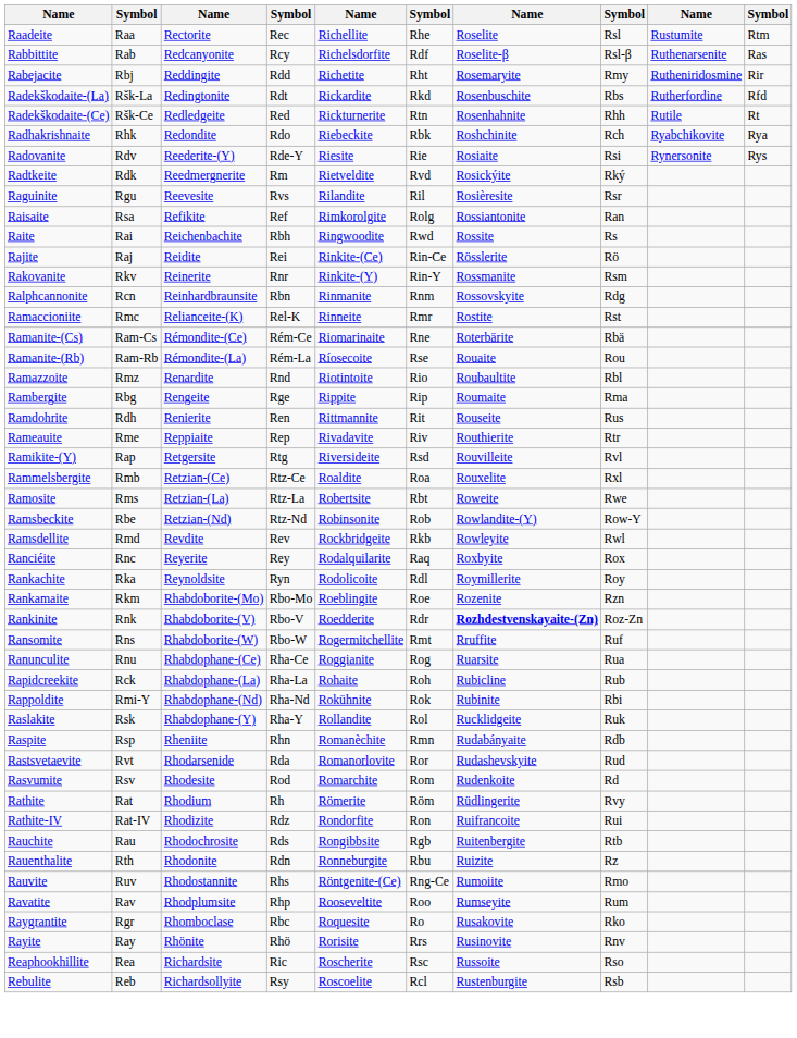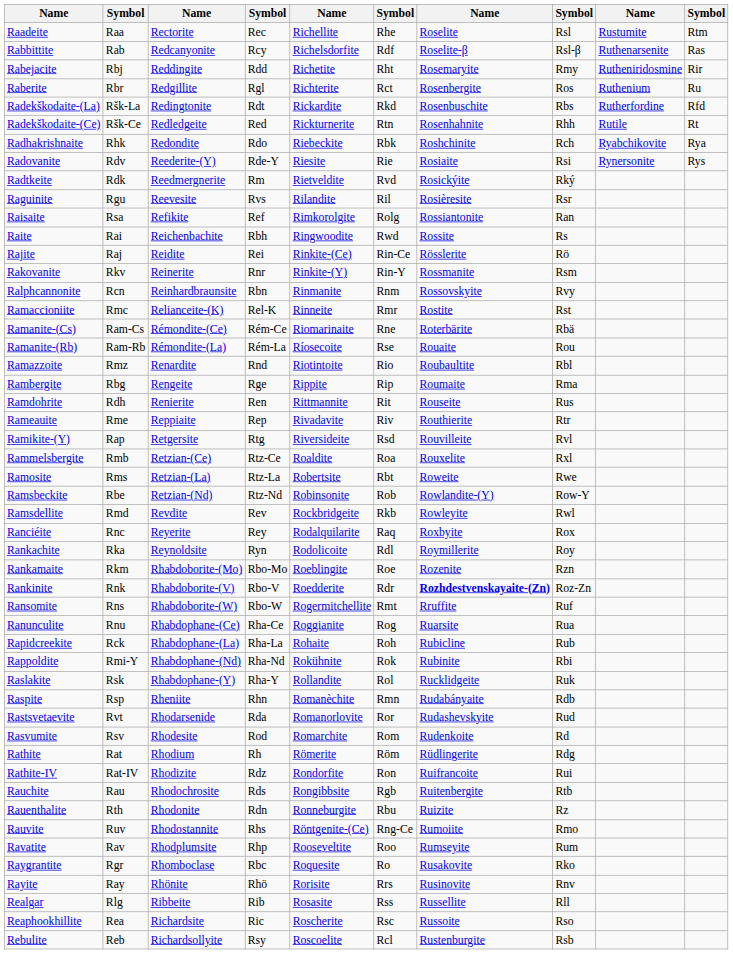 <table class="wikitable">
 <tr>
 <th>Name</th>
 <th>Symbol</th>
 <th>Name</th>
 <th>Symbol</th>
 <th>Name</th>
 <th>Symbol</th>
 <th>Name</th>
 <th>Symbol</th>
 <th>Name</th>
 <th>Symbol</th>
 </tr>
 <tr>
 <td><a href='#'>Raadeite</a></td>
 <td>Raa</td>
 <td><a href='#'>Rectorite</a></td>
 <td>Rec</td>
 <td><a href='#'>Richellite</a></td>
 <td>Rhe</td>
 <td><a href='#'>Roselite</a></td>
 <td>Rsl</td>
 <td><a href='#'>Rustumite</a></td>
 <td>Rtm</td>
 </tr>
 <tr>
 <td><a href='#'>Rabbittite</a></td>
 <td>Rab</td>
 <td><a href='#'>Redcanyonite</a></td>
 <td>Rcy</td>
 <td><a href='#'>Richelsdorfite</a></td>
 <td>Rdf</td>
 <td><a href='#'>Roselite-β</a></td>
 <td>Rsl-β</td>
 <td><a href='#'>Ruthenarsenite</a></td>
 <td>Ras</td>
 </tr>
 <tr>
 <td><a href='#'>Rabejacite</a></td>
 <td>Rbj</td>
 <td><a href='#'>Reddingite</a></td>
 <td>Rdd</td>
 <td><a href='#'>Richetite</a></td>
 <td>Rht</td>
 <td><a href='#'>Rosemaryite</a></td>
 <td>Rmy</td>
 <td><a href='#'>Rutheniridosmine</a></td>
 <td>Rir</td>
+</tr>
+<tr>
+<td><a href='#'>Raberite</a></td>
+<td>Rbr</td>
+<td><a href='#'>Redgillite</a></td>
+<td>Rgl</td>
+<td><a href='#'>Richterite</a></td>
+<td>Rct</td>
+<td><a href='#'>Rosenbergite</a></td>
+<td>Ros</td>
+<td><a href='#'>Ruthenium</a></td>
+<td>Ru</td>
 </tr>
 <tr>
 <td><a href='#'>Radekškodaite-(La)</a></td>
 <td>Ršk-La</td>
 <td><a href='#'>Redingtonite</a></td>
 <td>Rdt</td>
 <td><a href='#'>Rickardite</a></td>
 <td>Rkd</td>
 <td><a href='#'>Rosenbuschite</a></td>
 <td>Rbs</td>
 <td><a href='#'>Rutherfordine</a></td>
 <td>Rfd</td>
 </tr>
 <tr>
 <td><a href='#'>Radekškodaite-(Ce)</a></td>
 <td>Ršk-Ce</td>
 <td><a href='#'>Redledgeite</a></td>
 <td>Red</td>
 <td><a href='#'>Rickturnerite</a></td>
 <td>Rtn</td>
 <td><a href='#'>Rosenhahnite</a></td>
 <td>Rhh</td>
 <td><a href='#'>Rutile</a></td>
 <td>Rt</td>
 </tr>
 <tr>
 <td><a href='#'>Radhakrishnaite</a></td>
 <td>Rhk</td>
 <td><a href='#'>Redondite</a></td>
 <td>Rdo</td>
 <td><a href='#'>Riebeckite</a></td>
 <td>Rbk</td>
 <td><a href='#'>Roshchinite</a></td>
 <td>Rch</td>
 <td><a href='#'>Ryabchikovite</a></td>
 <td>Rya</td>
 </tr>
 <tr>
 <td><a href='#'>Radovanite</a></td>
 <td>Rdv</td>
 <td><a href='#'>Reederite-(Y)</a></td>
 <td>Rde-Y</td>
 <td><a href='#'>Riesite</a></td>
 <td>Rie</td>
 <td><a href='#'>Rosiaite</a></td>
 <td>Rsi</td>
 <td><a href='#'>Rynersonite</a></td>
 <td>Rys</td>
 </tr>
 <tr>
 <td><a href='#'>Radtkeite</a></td>
 <td>Rdk</td>
 <td><a href='#'>Reedmergnerite</a></td>
 <td>Rm</td>
 <td><a href='#'>Rietveldite</a></td>
 <td>Rvd</td>
 <td><a href='#'>Rosickýite</a></td>
 <td>Rký</td>
 <td></td>
 <td></td>
 </tr>
 <tr>
 <td><a href='#'>Raguinite</a></td>
 <td>Rgu</td>
 <td><a href='#'>Reevesite</a></td>
 <td>Rvs</td>
 <td><a href='#'>Rilandite</a></td>
 <td>Ril</td>
 <td><a href='#'>Rosièresite</a></td>
 <td>Rsr</td>
 <td></td>
 <td></td>
 </tr>
 <tr>
 <td><a href='#'>Raisaite</a></td>
 <td>Rsa</td>
 <td><a href='#'>Refikite</a></td>
 <td>Ref</td>
 <td><a href='#'>Rimkorolgite</a></td>
 <td>Rolg</td>
 <td><a href='#'>Rossiantonite</a></td>
 <td>Ran</td>
 <td></td>
 <td></td>
 </tr>
 <tr>
 <td><a href='#'>Raite</a></td>
 <td>Rai</td>
 <td><a href='#'>Reichenbachite</a></td>
 <td>Rbh</td>
 <td><a href='#'>Ringwoodite</a></td>
 <td>Rwd</td>
 <td><a href='#'>Rossite</a></td>
 <td>Rs</td>
 <td></td>
 <td></td>
 </tr>
 <tr>
 <td><a href='#'>Rajite</a></td>
 <td>Raj</td>
 <td><a href='#'>Reidite</a></td>
 <td>Rei</td>
 <td><a href='#'>Rinkite-(Ce)</a></td>
 <td>Rin-Ce</td>
 <td><a href='#'>Rösslerite</a></td>
 <td>Rö</td>
 <td></td>
 <td></td>
 </tr>
 <tr>
 <td><a href='#'>Rakovanite</a></td>
 <td>Rkv</td>
 <td><a href='#'>Reinerite</a></td>
 <td>Rnr</td>
 <td><a href='#'>Rinkite-(Y)</a></td>
 <td>Rin-Y</td>
 <td><a href='#'>Rossmanite</a></td>
 <td>Rsm</td>
 <td></td>
 <td></td>
 </tr>
 <tr>
 <td><a href='#'>Ralphcannonite</a></td>
 <td>Rcn</td>
 <td><a href='#'>Reinhardbraunsite</a></td>
 <td>Rbn</td>
 <td><a href='#'>Rinmanite</a></td>
 <td>Rnm</td>
 <td><a href='#'>Rossovskyite</a></td>
-<td>Rdg</td>
+<td>Rvy</td>
 <td></td>
 <td></td>
 </tr>
 <tr>
 <td><a href='#'>Ramaccioniite</a></td>
 <td>Rmc</td>
 <td><a href='#'>Relianceite-(K)</a></td>
 <td>Rel-K</td>
 <td><a href='#'>Rinneite</a></td>
 <td>Rmr</td>
 <td><a href='#'>Rostite</a></td>
 <td>Rst</td>
 <td></td>
 <td></td>
 </tr>
 <tr>
 <td><a href='#'>Ramanite-(Cs)</a></td>
 <td>Ram-Cs</td>
 <td><a href='#'>Rémondite-(Ce)</a></td>
 <td>Rém-Ce</td>
 <td><a href='#'>Riomarinaite</a></td>
 <td>Rne</td>
 <td><a href='#'>Roterbärite</a></td>
 <td>Rbä</td>
 <td></td>
 <td></td>
 </tr>
 <tr>
 <td><a href='#'>Ramanite-(Rb)</a></td>
 <td>Ram-Rb</td>
 <td><a href='#'>Rémondite-(La)</a></td>
 <td>Rém-La</td>
 <td><a href='#'>Ríosecoite</a></td>
 <td>Rse</td>
 <td><a href='#'>Rouaite</a></td>
 <td>Rou</td>
 <td></td>
 <td></td>
 </tr>
 <tr>
 <td><a href='#'>Ramazzoite</a></td>
 <td>Rmz</td>
 <td><a href='#'>Renardite</a></td>
 <td>Rnd</td>
 <td><a href='#'>Riotintoite</a></td>
 <td>Rio</td>
 <td><a href='#'>Roubaultite</a></td>
 <td>Rbl</td>
 <td></td>
 <td></td>
 </tr>
 <tr>
 <td><a href='#'>Rambergite</a></td>
 <td>Rbg</td>
 <td><a href='#'>Rengeite</a></td>
 <td>Rge</td>
 <td><a href='#'>Rippite</a></td>
 <td>Rip</td>
 <td><a href='#'>Roumaite</a></td>
 <td>Rma</td>
 <td></td>
 <td></td>
 </tr>
 <tr>
 <td><a href='#'>Ramdohrite</a></td>
 <td>Rdh</td>
 <td><a href='#'>Renierite</a></td>
 <td>Ren</td>
 <td><a href='#'>Rittmannite</a></td>
 <td>Rit</td>
 <td><a href='#'>Rouseite</a></td>
 <td>Rus</td>
 <td></td>
 <td></td>
 </tr>
 <tr>
 <td><a href='#'>Rameauite</a></td>
 <td>Rme</td>
 <td><a href='#'>Reppiaite</a></td>
 <td>Rep</td>
 <td><a href='#'>Rivadavite</a></td>
 <td>Riv</td>
 <td><a href='#'>Routhierite</a></td>
 <td>Rtr</td>
 <td></td>
 <td></td>
 </tr>
 <tr>
 <td><a href='#'>Ramikite-(Y)</a></td>
 <td>Rap</td>
 <td><a href='#'>Retgersite</a></td>
 <td>Rtg</td>
 <td><a href='#'>Riversideite</a></td>
 <td>Rsd</td>
 <td><a href='#'>Rouvilleite</a></td>
 <td>Rvl</td>
 <td></td>
 <td></td>
 </tr>
 <tr>
 <td><a href='#'>Rammelsbergite</a></td>
 <td>Rmb</td>
 <td><a href='#'>Retzian-(Ce)</a></td>
 <td>Rtz-Ce</td>
 <td><a href='#'>Roaldite</a></td>
 <td>Roa</td>
 <td><a href='#'>Rouxelite</a></td>
 <td>Rxl</td>
 <td></td>
 <td></td>
 </tr>
 <tr>
 <td><a href='#'>Ramosite</a></td>
 <td>Rms</td>
 <td><a href='#'>Retzian-(La)</a></td>
 <td>Rtz-La</td>
 <td><a href='#'>Robertsite</a></td>
 <td>Rbt</td>
 <td><a href='#'>Roweite</a></td>
 <td>Rwe</td>
 <td></td>
 <td></td>
 </tr>
 <tr>
 <td><a href='#'>Ramsbeckite</a></td>
 <td>Rbe</td>
 <td><a href='#'>Retzian-(Nd)</a></td>
 <td>Rtz-Nd</td>
 <td><a href='#'>Robinsonite</a></td>
 <td>Rob</td>
 <td><a href='#'>Rowlandite-(Y)</a></td>
 <td>Row-Y</td>
 <td></td>
 <td></td>
 </tr>
 <tr>
 <td><a href='#'>Ramsdellite</a></td>
 <td>Rmd</td>
 <td><a href='#'>Revdite</a></td>
 <td>Rev</td>
 <td><a href='#'>Rockbridgeite</a></td>
 <td>Rkb</td>
 <td><a href='#'>Rowleyite</a></td>
 <td>Rwl</td>
 <td></td>
 <td></td>
 </tr>
 <tr>
 <td><a href='#'>Ranciéite</a></td>
 <td>Rnc</td>
 <td><a href='#'>Reyerite</a></td>
 <td>Rey</td>
 <td><a href='#'>Rodalquilarite</a></td>
 <td>Raq</td>
 <td><a href='#'>Roxbyite</a></td>
 <td>Rox</td>
 <td></td>
 <td></td>
 </tr>
 <tr>
 <td><a href='#'>Rankachite</a></td>
 <td>Rka</td>
 <td><a href='#'>Reynoldsite</a></td>
 <td>Ryn</td>
 <td><a href='#'>Rodolicoite</a></td>
 <td>Rdl</td>
 <td><a href='#'>Roymillerite</a></td>
 <td>Roy</td>
 <td></td>
 <td></td>
 </tr>
 <tr>
 <td><a href='#'>Rankamaite</a></td>
 <td>Rkm</td>
 <td><a href='#'>Rhabdoborite-(Mo)</a></td>
 <td>Rbo-Mo</td>
 <td><a href='#'>Roeblingite</a></td>
 <td>Roe</td>
 <td><a href='#'>Rozenite</a></td>
 <td>Rzn</td>
 <td></td>
 <td></td>
 </tr>
 <tr>
 <td><a href='#'>Rankinite</a></td>
 <td>Rnk</td>
 <td><a href='#'>Rhabdoborite-(V)</a></td>
 <td>Rbo-V</td>
 <td><a href='#'>Roedderite</a></td>
 <td>Rdr</td>
 <td><strong><a href='#'>Rozhdestvenskayaite-(Zn)</a></strong></td>
 <td>Roz-Zn</td>
 <td></td>
 <td></td>
 </tr>
 <tr>
 <td><a href='#'>Ransomite</a></td>
 <td>Rns</td>
 <td><a href='#'>Rhabdoborite-(W)</a></td>
 <td>Rbo-W</td>
 <td><a href='#'>Rogermitchellite</a></td>
 <td>Rmt</td>
 <td><a href='#'>Rruffite</a></td>
 <td>Ruf</td>
 <td></td>
 <td></td>
 </tr>
 <tr>
 <td><a href='#'>Ranunculite</a></td>
 <td>Rnu</td>
 <td><a href='#'>Rhabdophane-(Ce)</a></td>
 <td>Rha-Ce</td>
 <td><a href='#'>Roggianite</a></td>
 <td>Rog</td>
 <td><a href='#'>Ruarsite</a></td>
 <td>Rua</td>
 <td></td>
 <td></td>
 </tr>
 <tr>
 <td><a href='#'>Rapidcreekite</a></td>
 <td>Rck</td>
 <td><a href='#'>Rhabdophane-(La)</a></td>
 <td>Rha-La</td>
 <td><a href='#'>Rohaite</a></td>
 <td>Roh</td>
 <td><a href='#'>Rubicline</a></td>
 <td>Rub</td>
 <td></td>
 <td></td>
 </tr>
 <tr>
 <td><a href='#'>Rappoldite</a></td>
 <td>Rmi-Y</td>
 <td><a href='#'>Rhabdophane-(Nd)</a></td>
 <td>Rha-Nd</td>
 <td><a href='#'>Rokühnite</a></td>
 <td>Rok</td>
 <td><a href='#'>Rubinite</a></td>
 <td>Rbi</td>
 <td></td>
 <td></td>
 </tr>
 <tr>
 <td><a href='#'>Raslakite</a></td>
 <td>Rsk</td>
 <td><a href='#'>Rhabdophane-(Y)</a></td>
 <td>Rha-Y</td>
 <td><a href='#'>Rollandite</a></td>
 <td>Rol</td>
 <td><a href='#'>Rucklidgeite</a></td>
 <td>Ruk</td>
 <td></td>
 <td></td>
 </tr>
 <tr>
 <td><a href='#'>Raspite</a></td>
 <td>Rsp</td>
 <td><a href='#'>Rheniite</a></td>
 <td>Rhn</td>
 <td><a href='#'>Romanèchite</a></td>
 <td>Rmn</td>
 <td><a href='#'>Rudabányaite</a></td>
 <td>Rdb</td>
 <td></td>
 <td></td>
 </tr>
 <tr>
 <td><a href='#'>Rastsvetaevite</a></td>
 <td>Rvt</td>
 <td><a href='#'>Rhodarsenide</a></td>
 <td>Rda</td>
 <td><a href='#'>Romanorlovite</a></td>
 <td>Ror</td>
 <td><a href='#'>Rudashevskyite</a></td>
 <td>Rud</td>
 <td></td>
 <td></td>
 </tr>
 <tr>
 <td><a href='#'>Rasvumite</a></td>
 <td>Rsv</td>
 <td><a href='#'>Rhodesite</a></td>
 <td>Rod</td>
 <td><a href='#'>Romarchite</a></td>
 <td>Rom</td>
 <td><a href='#'>Rudenkoite</a></td>
 <td>Rd</td>
 <td></td>
 <td></td>
 </tr>
 <tr>
 <td><a href='#'>Rathite</a></td>
 <td>Rat</td>
 <td><a href='#'>Rhodium</a></td>
 <td>Rh</td>
 <td><a href='#'>Römerite</a></td>
 <td>Röm</td>
 <td><a href='#'>Rüdlingerite</a></td>
-<td>Rvy</td>
+<td>Rdg</td>
 <td></td>
 <td></td>
 </tr>
 <tr>
 <td><a href='#'>Rathite-IV</a></td>
 <td>Rat-IV</td>
 <td><a href='#'>Rhodizite</a></td>
 <td>Rdz</td>
 <td><a href='#'>Rondorfite</a></td>
 <td>Ron</td>
 <td><a href='#'>Ruifrancoite</a></td>
 <td>Rui</td>
 <td></td>
 <td></td>
 </tr>
 <tr>
 <td><a href='#'>Rauchite</a></td>
 <td>Rau</td>
 <td><a href='#'>Rhodochrosite</a></td>
 <td>Rds</td>
 <td><a href='#'>Rongibbsite</a></td>
 <td>Rgb</td>
 <td><a href='#'>Ruitenbergite</a></td>
 <td>Rtb</td>
 <td></td>
 <td></td>
 </tr>
 <tr>
 <td><a href='#'>Rauenthalite</a></td>
 <td>Rth</td>
 <td><a href='#'>Rhodonite</a></td>
 <td>Rdn</td>
 <td><a href='#'>Ronneburgite</a></td>
 <td>Rbu</td>
 <td><a href='#'>Ruizite</a></td>
 <td>Rz</td>
 <td></td>
 <td></td>
 </tr>
 <tr>
 <td><a href='#'>Rauvite</a></td>
 <td>Ruv</td>
 <td><a href='#'>Rhodostannite</a></td>
 <td>Rhs</td>
 <td><a href='#'>Röntgenite-(Ce)</a></td>
 <td>Rng-Ce</td>
 <td><a href='#'>Rumoiite</a></td>
 <td>Rmo</td>
 <td></td>
 <td></td>
 </tr>
 <tr>
 <td><a href='#'>Ravatite</a></td>
 <td>Rav</td>
 <td><a href='#'>Rhodplumsite</a></td>
 <td>Rhp</td>
 <td><a href='#'>Rooseveltite</a></td>
 <td>Roo</td>
 <td><a href='#'>Rumseyite</a></td>
 <td>Rum</td>
 <td></td>
 <td></td>
 </tr>
 <tr>
 <td><a href='#'>Raygrantite</a></td>
 <td>Rgr</td>
 <td><a href='#'>Rhomboclase</a></td>
 <td>Rbc</td>
 <td><a href='#'>Roquesite</a></td>
 <td>Ro</td>
 <td><a href='#'>Rusakovite</a></td>
 <td>Rko</td>
 <td></td>
 <td></td>
 </tr>
 <tr>
 <td><a href='#'>Rayite</a></td>
 <td>Ray</td>
 <td><a href='#'>Rhönite</a></td>
 <td>Rhö</td>
 <td><a href='#'>Rorisite</a></td>
 <td>Rrs</td>
 <td><a href='#'>Rusinovite</a></td>
 <td>Rnv</td>
 <td></td>
 <td></td>
 </tr>
 <tr>
+<td><a href='#'>Realgar</a></td>
+<td>Rlg</td>
+<td><a href='#'>Ribbeite</a></td>
+<td>Rib</td>
+<td><a href='#'>Rosasite</a></td>
+<td>Rss</td>
+<td><a href='#'>Russellite</a></td>
+<td>Rll</td>
+<td></td>
+<td></td>
+</tr>
+<tr>
 <td><a href='#'>Reaphookhillite</a></td>
 <td>Rea</td>
 <td><a href='#'>Richardsite</a></td>
 <td>Ric</td>
 <td><a href='#'>Roscherite</a></td>
 <td>Rsc</td>
 <td><a href='#'>Russoite</a></td>
 <td>Rso</td>
 <td></td>
 <td></td>
 </tr>
 <tr>
 <td><a href='#'>Rebulite</a></td>
 <td>Reb</td>
 <td><a href='#'>Richardsollyite</a></td>
 <td>Rsy</td>
 <td><a href='#'>Roscoelite</a></td>
 <td>Rcl</td>
 <td><a href='#'>Rustenburgite</a></td>
 <td>Rsb</td>
 <td></td>
 <td></td>
 </tr>
 </table>
